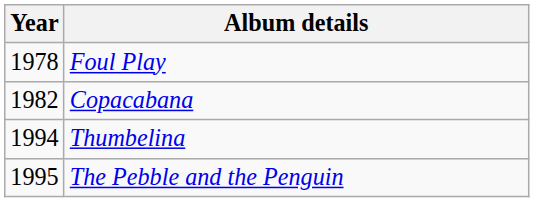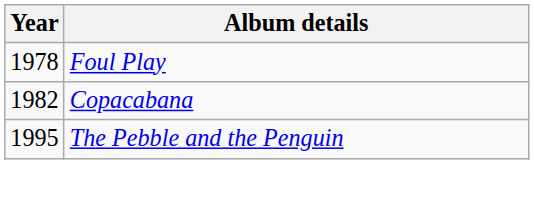 <table class="wikitable" style="text-align: center;">
 <tr>
 <th>Year</th>
 <th style="width:300px;">Album details</th>
 </tr>
 <tr>
 <td>1978</td>
 <td align="left"><em><a href='#'>Foul Play</a></em></td>
 </tr>
 <tr>
 <td>1982</td>
 <td align="left"><em><a href='#'>Copacabana</a></em></td>
 </tr>
 <tr>
-<td>1994</td>
-<td align="left"><em><a href='#'>Thumbelina</a></em></td>
-</tr>
-<tr>
 <td>1995</td>
 <td align="left"><em><a href='#'>The Pebble and the Penguin</a></em></td>
 </tr>
 </table>
